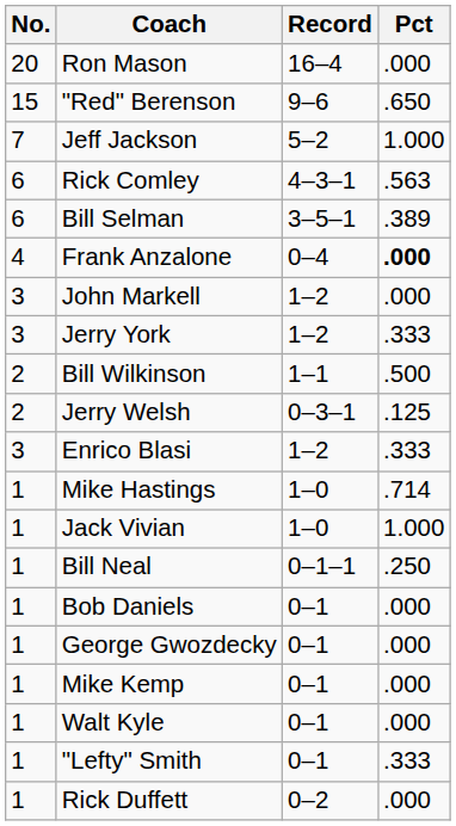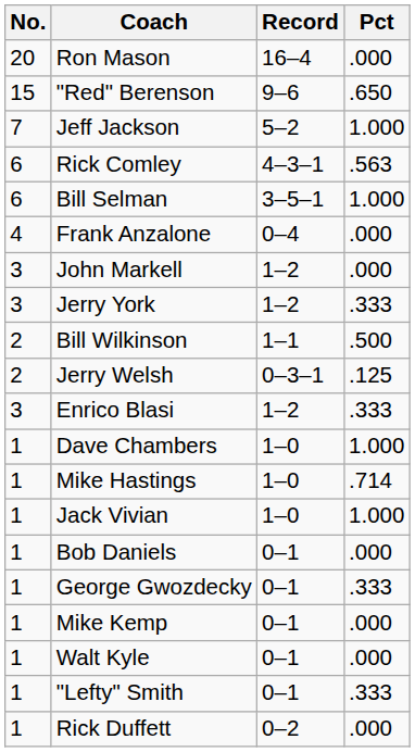 <table class="wikitable">
 <tr>
 <th>No.</th>
 <th>Coach</th>
 <th>Record</th>
 <th>Pct</th>
 </tr>
 <tr>
 <td>20</td>
 <td>Ron Mason</td>
 <td>16–4</td>
 <td>.000</td>
 </tr>
 <tr>
 <td>15</td>
 <td>"Red" Berenson</td>
 <td>9–6</td>
 <td>.650</td>
 </tr>
 <tr>
 <td>7</td>
 <td>Jeff Jackson</td>
 <td>5–2</td>
 <td>1.000</td>
 </tr>
 <tr>
 <td>6</td>
 <td>Rick Comley</td>
 <td>4–3–1</td>
 <td>.563</td>
 </tr>
 <tr>
 <td>6</td>
 <td>Bill Selman</td>
 <td>3–5–1</td>
-<td>.389</td>
+<td>1.000</td>
 </tr>
 <tr>
 <td>4</td>
 <td>Frank Anzalone</td>
 <td>0–4</td>
-<td><strong>.000</strong></td>
+<td>.000</td>
 </tr>
 <tr>
 <td>3</td>
 <td>John Markell</td>
 <td>1–2</td>
 <td>.000</td>
 </tr>
 <tr>
 <td>3</td>
 <td>Jerry York</td>
 <td>1–2</td>
 <td>.333</td>
 </tr>
 <tr>
 <td>2</td>
 <td>Bill Wilkinson</td>
 <td>1–1</td>
 <td>.500</td>
 </tr>
 <tr>
 <td>2</td>
 <td>Jerry Welsh</td>
 <td>0–3–1</td>
 <td>.125</td>
 </tr>
 <tr>
 <td>3</td>
 <td>Enrico Blasi</td>
 <td>1–2</td>
 <td>.333</td>
 </tr>
 <tr>
 <td>1</td>
+<td>Dave Chambers</td>
+<td>1–0</td>
+<td>1.000</td>
+</tr>
+<tr>
+<td>1</td>
 <td>Mike Hastings</td>
 <td>1–0</td>
 <td>.714</td>
 </tr>
 <tr>
 <td>1</td>
 <td>Jack Vivian</td>
 <td>1–0</td>
 <td>1.000</td>
 </tr>
 <tr>
 <td>1</td>
-<td>Bill Neal</td>
-<td>0–1–1</td>
-<td>.250</td>
-</tr>
-<tr>
-<td>1</td>
 <td>Bob Daniels</td>
 <td>0–1</td>
 <td>.000</td>
 </tr>
 <tr>
 <td>1</td>
 <td>George Gwozdecky</td>
 <td>0–1</td>
-<td>.000</td>
+<td>.333</td>
 </tr>
 <tr>
 <td>1</td>
 <td>Mike Kemp</td>
 <td>0–1</td>
 <td>.000</td>
 </tr>
 <tr>
 <td>1</td>
 <td>Walt Kyle</td>
 <td>0–1</td>
 <td>.000</td>
 </tr>
 <tr>
 <td>1</td>
 <td>"Lefty" Smith</td>
 <td>0–1</td>
 <td>.333</td>
 </tr>
 <tr>
 <td>1</td>
 <td>Rick Duffett</td>
 <td>0–2</td>
 <td>.000</td>
 </tr>
 </table>
